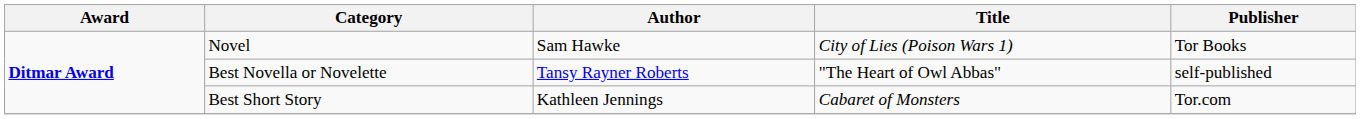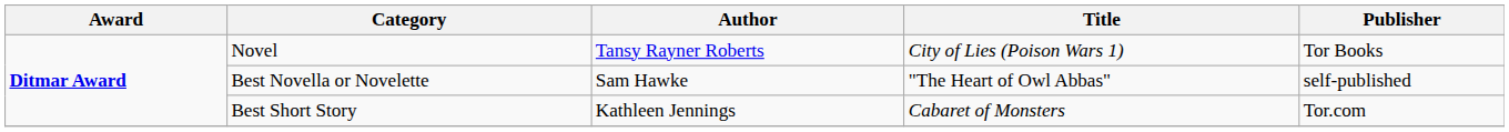 <table class="wikitable" width=100%>
 <tr>
 <th>Award</th>
 <th>Category</th>
 <th>Author</th>
 <th>Title</th>
 <th>Publisher</th>
 </tr>
 <tr>
 <td rowspan=3><strong><a href='#'>Ditmar Award</a></strong></td>
 <td>Novel</td>
-<td>Sam Hawke</td>
+<td><a href='#'>Tansy Rayner Roberts</a></td>
 <td><em>City of Lies (Poison Wars 1)</em></td>
 <td>Tor Books</td>
 </tr>
 <tr>
 <td>Best Novella or Novelette</td>
-<td><a href='#'>Tansy Rayner Roberts</a></td>
+<td>Sam Hawke</td>
 <td>"The Heart of Owl Abbas"</td>
 <td>self-published</td>
 </tr>
 <tr>
 <td>Best Short Story</td>
 <td>Kathleen Jennings</td>
 <td><em>Cabaret of Monsters</em></td>
 <td>Tor.com</td>
 </tr>
 <tr>
 </tr>
 </table>
